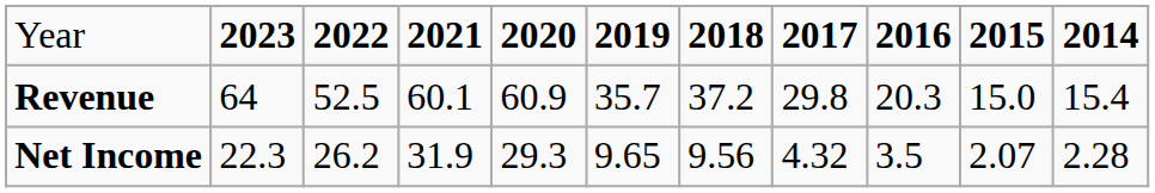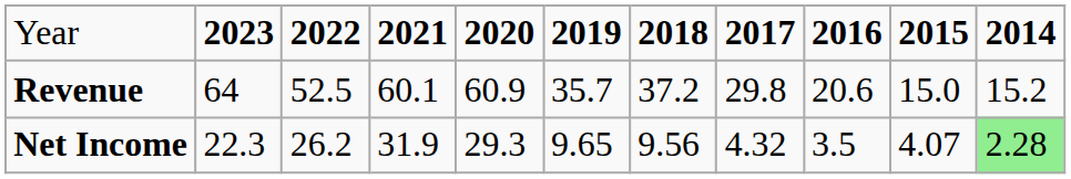 <table class="wikitable">
 <tr>
 <td>Year</td>
 <td><strong>2023</strong></td>
 <td><strong>2022</strong></td>
 <td><strong>2021</strong></td>
 <td><strong>2020</strong></td>
 <td><strong>2019</strong></td>
 <td><strong>2018</strong></td>
 <td><strong>2017</strong></td>
 <td><strong>2016</strong></td>
 <td><strong>2015</strong></td>
 <td><strong>2014</strong></td>
 </tr>
 <tr>
 <td><strong>Revenue</strong></td>
 <td>64</td>
 <td>52.5</td>
 <td>60.1</td>
 <td>60.9</td>
 <td>35.7</td>
 <td>37.2</td>
 <td>29.8</td>
-<td>20.3</td>
+<td>20.6</td>
 <td>15.0</td>
-<td>15.4</td>
+<td>15.2</td>
 </tr>
 <tr>
 <td><strong>Net Income</strong></td>
 <td>22.3</td>
 <td>26.2</td>
 <td>31.9</td>
 <td>29.3</td>
 <td>9.65</td>
 <td>9.56</td>
 <td>4.32</td>
 <td>3.5</td>
-<td>2.07</td>
-<td>2.28</td>
+<td>4.07</td>
+<td style="background: lightgreen;">2.28</td>
 </tr>
 </table>
